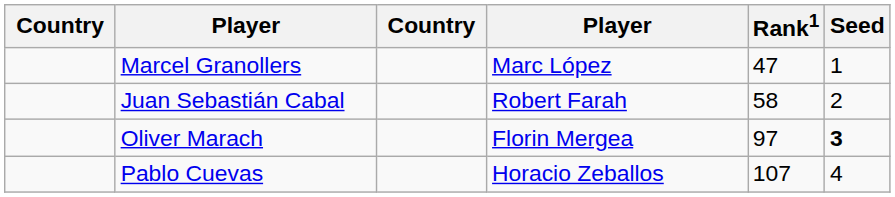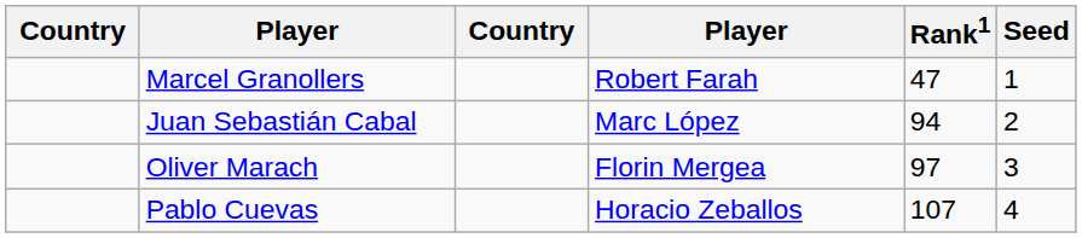 <table class="sortable wikitable">
 <tr>
 <th width="70">Country</th>
 <th width="175">Player</th>
 <th width="70">Country</th>
 <th width="175">Player</th>
 <th>Rank<sup>1</sup></th>
 <th>Seed</th>
 </tr>
 <tr>
 <td></td>
 <td><a href='#'>Marcel Granollers</a></td>
 <td></td>
-<td><a href='#'>Marc López</a></td>
+<td><a href='#'>Robert Farah</a></td>
 <td>47</td>
 <td>1</td>
 </tr>
 <tr>
 <td></td>
 <td><a href='#'>Juan Sebastián Cabal</a></td>
 <td></td>
-<td><a href='#'>Robert Farah</a></td>
-<td>58</td>
+<td><a href='#'>Marc López</a></td>
+<td>94</td>
 <td>2</td>
 </tr>
 <tr>
 <td></td>
 <td><a href='#'>Oliver Marach</a></td>
 <td></td>
 <td><a href='#'>Florin Mergea</a></td>
 <td>97</td>
-<td><strong>3</strong></td>
+<td>3</td>
 </tr>
 <tr>
 <td></td>
 <td><a href='#'>Pablo Cuevas</a></td>
 <td></td>
 <td><a href='#'>Horacio Zeballos</a></td>
 <td>107</td>
 <td>4</td>
 </tr>
 </table>
